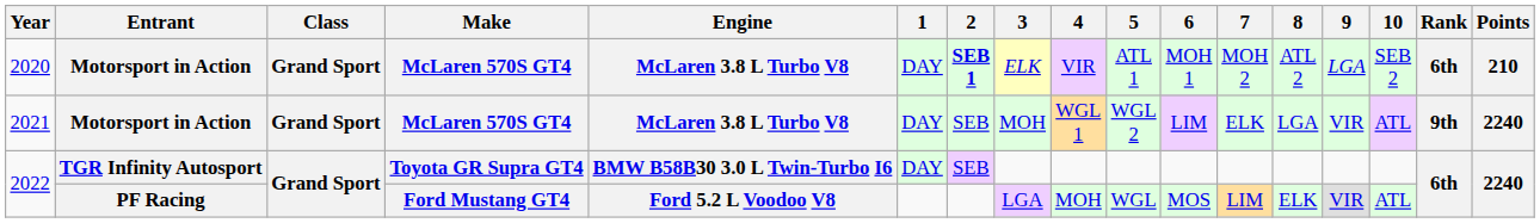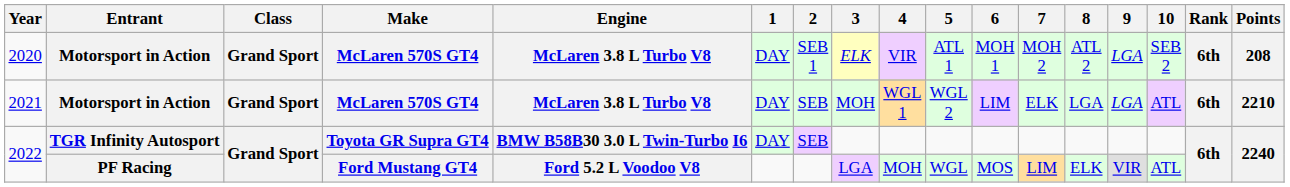 <table class="wikitable" style="text-align:center; font-size:90%">
 <tr>
 <th>Year</th>
 <th>Entrant</th>
 <th>Class</th>
 <th>Make</th>
 <th>Engine</th>
 <th>1</th>
 <th>2</th>
 <th>3</th>
 <th>4</th>
 <th>5</th>
 <th>6</th>
 <th>7</th>
 <th>8</th>
 <th>9</th>
 <th>10</th>
 <th>Rank</th>
 <th>Points</th>
 </tr>
 <tr>
 <td><a href='#'>2020</a></td>
 <th>Motorsport in Action</th>
 <th>Grand Sport</th>
 <th><a href='#'>McLaren 570S GT4</a></th>
 <th><a href='#'>McLaren</a> 3.8 L <a href='#'>Turbo</a> <a href='#'>V8</a></th>
 <td style="background:#DFFFDF;"><a href='#'>DAY</a><br></td>
-<td style="background:#DFFFDF;"><strong><a href='#'>SEB<br>1</a><br></strong></td>
+<td style="background:#DFFFDF;"><a href='#'>SEB<br>1</a><br></td>
 <td style="background:#FFFFBF;"><em><a href='#'>ELK</a></em><br></td>
 <td style="background:#EFCFFF;"><a href='#'>VIR</a><br></td>
 <td style="background:#DFFFDF;"><a href='#'>ATL<br>1</a><br></td>
 <td style="background:#DFFFDF;"><a href='#'>MOH<br>1</a><br></td>
 <td style="background:#DFFFDF;"><a href='#'>MOH<br>2</a><br></td>
 <td style="background:#DFFFDF;"><a href='#'>ATL<br>2</a><br></td>
 <td style="background:#DFFFDF;"><em><a href='#'>LGA</a></em><br></td>
 <td style="background:#DFFFDF;"><a href='#'>SEB<br>2</a><br></td>
 <th>6th</th>
-<th>210</th>
+<th>208</th>
 </tr>
 <tr>
 <td><a href='#'>2021</a></td>
 <th>Motorsport in Action</th>
 <th>Grand Sport</th>
 <th><a href='#'>McLaren 570S GT4</a></th>
 <th><a href='#'>McLaren</a> 3.8 L <a href='#'>Turbo</a> <a href='#'>V8</a></th>
 <td style="background:#DFFFDF;"><a href='#'>DAY</a><br></td>
 <td style="background:#DFFFDF;"><a href='#'>SEB</a><br></td>
 <td style="background:#DFFFDF;"><a href='#'>MOH</a><br></td>
 <td style="background:#FFDF9F;"><a href='#'>WGL<br>1</a><br></td>
 <td style="background:#DFFFDF;"><a href='#'>WGL<br>2</a><br></td>
 <td style="background:#EFCFFF;"><a href='#'>LIM</a><br></td>
 <td style="background:#DFFFDF;"><a href='#'>ELK</a><br></td>
 <td style="background:#DFFFDF;"><a href='#'>LGA</a><br></td>
-<td style="background:#DFFFDF;"><a href='#'>VIR</a><br></td>
+<td style="background:#DFFFDF;"><em><a href='#'>LGA</a></em><br></td>
 <td style="background:#EFCFFF;"><a href='#'>ATL</a><br></td>
-<th>9th</th>
-<th>2240</th>
+<th>6th</th>
+<th>2210</th>
 </tr>
 <tr>
 <td rowspan="2"><a href='#'>2022</a></td>
 <th><a href='#'>TGR</a> Infinity Autosport</th>
 <th rowspan="2">Grand Sport</th>
 <th><a href='#'>Toyota GR Supra GT4</a></th>
 <th><a href='#'>BMW B58B</a>30 3.0 L <a href='#'>Twin-Turbo</a> <a href='#'>I6</a></th>
 <td style="background:#DFFFDF;"><a href='#'>DAY</a><br></td>
 <td style="background:#EFCFFF;"><a href='#'>SEB</a><br></td>
 <td></td>
 <td></td>
 <td></td>
 <td></td>
 <td></td>
 <td></td>
 <td></td>
 <td></td>
 <th rowspan="2">6th</th>
 <th rowspan="2">2240</th>
 </tr>
 <tr>
 <th>PF Racing</th>
 <th><a href='#'>Ford Mustang GT4</a></th>
 <th><a href='#'>Ford</a> 5.2 L <a href='#'>Voodoo</a> <a href='#'>V8</a></th>
 <td></td>
 <td></td>
 <td style="background:#EFCFFF;"><a href='#'>LGA</a><br></td>
 <td style="background:#DFFFDF;"><a href='#'>MOH</a><br></td>
 <td style="background:#DFFFDF;"><a href='#'>WGL</a><br></td>
 <td style="background:#DFFFDF;"><a href='#'>MOS</a><br></td>
 <td style="background:#FFDF9F;"><a href='#'>LIM</a><br></td>
 <td style="background:#DFFFDF;"><a href='#'>ELK</a><br></td>
 <td style="background:#DFDFDF;"><a href='#'>VIR</a><br></td>
 <td style="background:#DFFFDF;"><a href='#'>ATL</a><br></td>
 </tr>
 </table>
